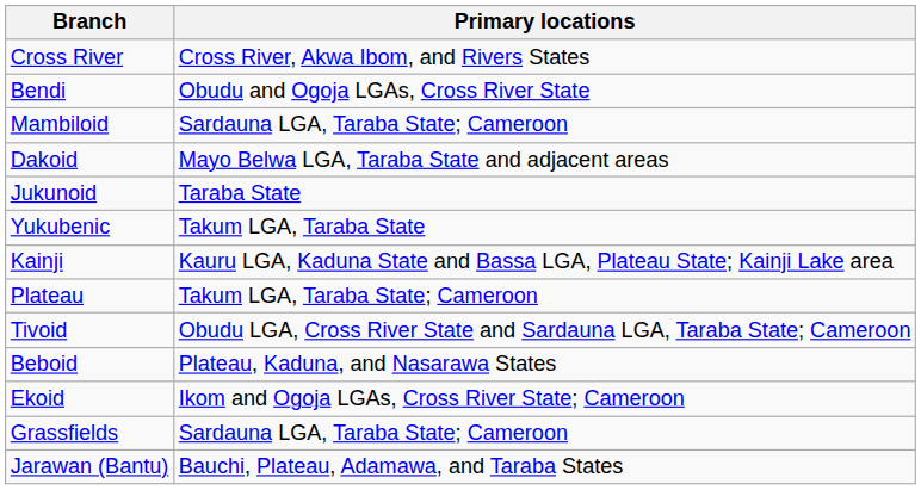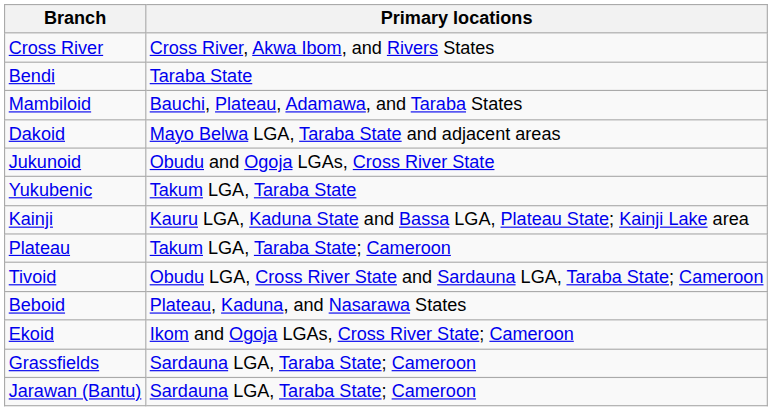 <table class="wikitable">
 <tr>
 <th>Branch</th>
 <th>Primary locations</th>
 </tr>
 <tr>
 <td><a href='#'>Cross River</a></td>
 <td><a href='#'>Cross River</a>, <a href='#'>Akwa Ibom</a>, and <a href='#'>Rivers</a> States</td>
 </tr>
 <tr>
 <td><a href='#'>Bendi</a></td>
-<td><a href='#'>Obudu</a> and <a href='#'>Ogoja</a> LGAs, <a href='#'>Cross River State</a></td>
+<td><a href='#'>Taraba State</a></td>
 </tr>
 <tr>
 <td><a href='#'>Mambiloid</a></td>
-<td><a href='#'>Sardauna</a> LGA, <a href='#'>Taraba State</a>; <a href='#'>Cameroon</a></td>
+<td><a href='#'>Bauchi</a>, <a href='#'>Plateau</a>, <a href='#'>Adamawa</a>, and <a href='#'>Taraba</a> States</td>
 </tr>
 <tr>
 <td><a href='#'>Dakoid</a></td>
 <td><a href='#'>Mayo Belwa</a> LGA, <a href='#'>Taraba State</a> and adjacent areas</td>
 </tr>
 <tr>
 <td><a href='#'>Jukunoid</a></td>
-<td><a href='#'>Taraba State</a></td>
+<td><a href='#'>Obudu</a> and <a href='#'>Ogoja</a> LGAs, <a href='#'>Cross River State</a></td>
 </tr>
 <tr>
 <td><a href='#'>Yukubenic</a></td>
 <td><a href='#'>Takum</a> LGA, <a href='#'>Taraba State</a></td>
 </tr>
 <tr>
 <td><a href='#'>Kainji</a></td>
 <td><a href='#'>Kauru</a> LGA, <a href='#'>Kaduna State</a> and <a href='#'>Bassa</a> LGA, <a href='#'>Plateau State</a>; <a href='#'>Kainji Lake</a> area</td>
 </tr>
 <tr>
 <td><a href='#'>Plateau</a></td>
 <td><a href='#'>Takum</a> LGA, <a href='#'>Taraba State</a>; <a href='#'>Cameroon</a></td>
 </tr>
 <tr>
 <td><a href='#'>Tivoid</a></td>
 <td><a href='#'>Obudu</a> LGA, <a href='#'>Cross River State</a> and <a href='#'>Sardauna</a> LGA, <a href='#'>Taraba State</a>; <a href='#'>Cameroon</a></td>
 </tr>
 <tr>
 <td><a href='#'>Beboid</a></td>
 <td><a href='#'>Plateau</a>, <a href='#'>Kaduna</a>, and <a href='#'>Nasarawa</a> States</td>
 </tr>
 <tr>
 <td><a href='#'>Ekoid</a></td>
 <td><a href='#'>Ikom</a> and <a href='#'>Ogoja</a> LGAs, <a href='#'>Cross River State</a>; <a href='#'>Cameroon</a></td>
 </tr>
 <tr>
 <td><a href='#'>Grassfields</a></td>
 <td><a href='#'>Sardauna</a> LGA, <a href='#'>Taraba State</a>; <a href='#'>Cameroon</a></td>
 </tr>
 <tr>
 <td><a href='#'>Jarawan (Bantu)</a></td>
-<td><a href='#'>Bauchi</a>, <a href='#'>Plateau</a>, <a href='#'>Adamawa</a>, and <a href='#'>Taraba</a> States</td>
+<td><a href='#'>Sardauna</a> LGA, <a href='#'>Taraba State</a>; <a href='#'>Cameroon</a></td>
 </tr>
 </table>
